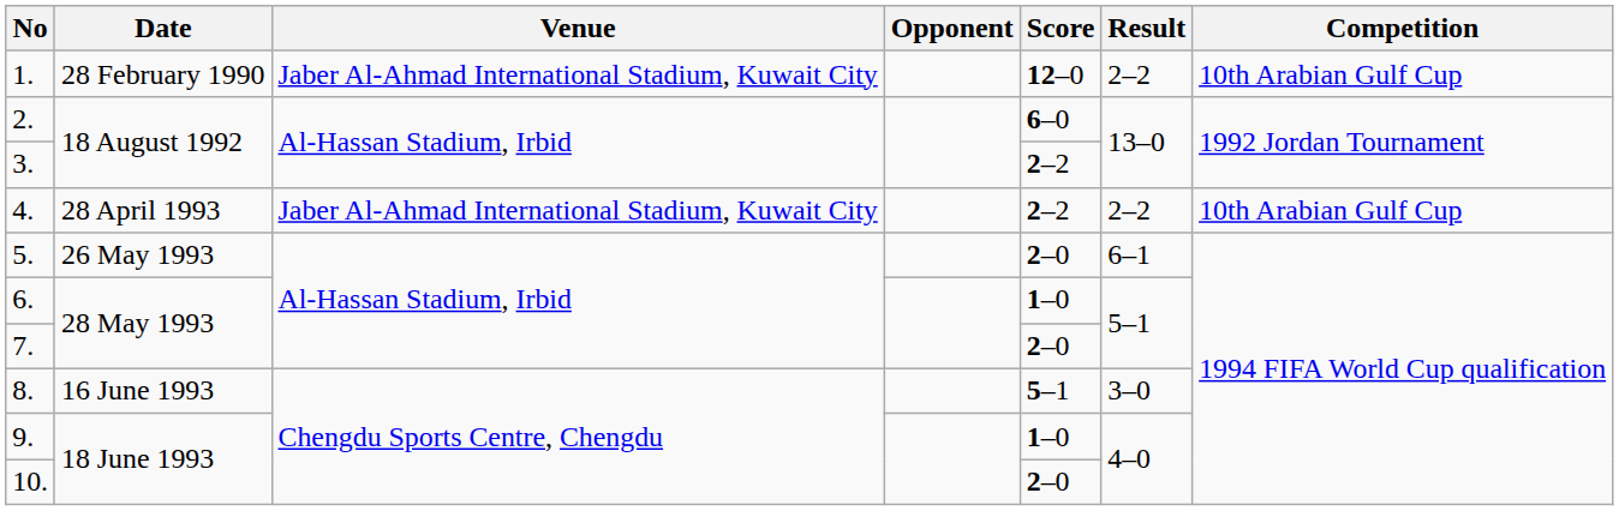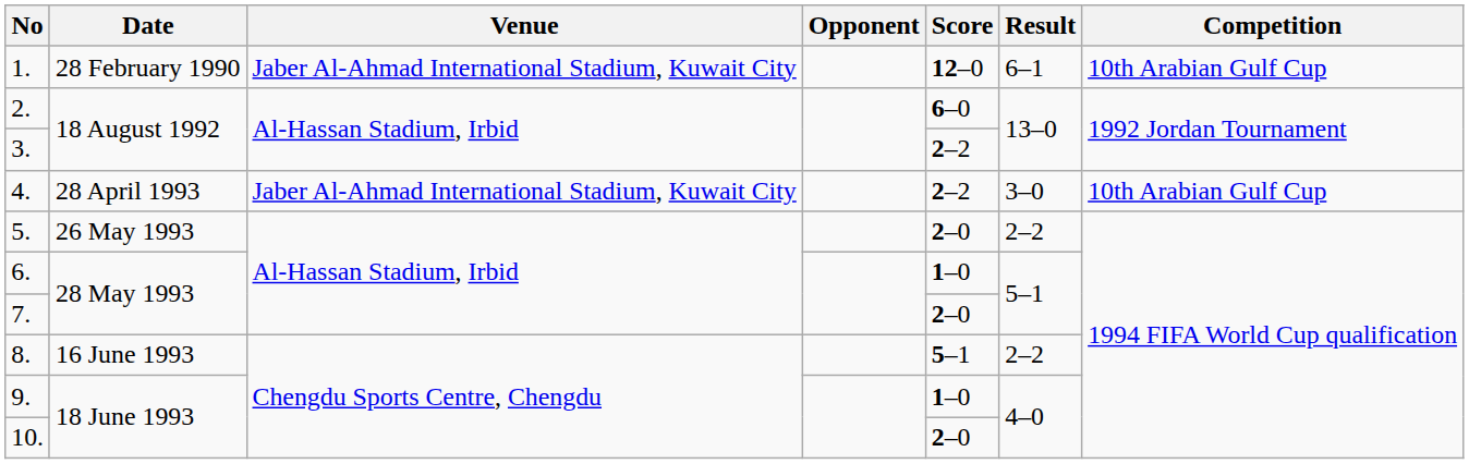 <table class="wikitable" style="font-size:100%;">
 <tr>
 <th>No</th>
 <th>Date</th>
 <th>Venue</th>
 <th>Opponent</th>
 <th>Score</th>
 <th>Result</th>
 <th>Competition</th>
 </tr>
 <tr>
 <td>1.</td>
 <td>28 February 1990</td>
 <td><a href='#'>Jaber Al-Ahmad International Stadium</a>, <a href='#'>Kuwait City</a></td>
 <td></td>
 <td><strong>12</strong>–0</td>
-<td>2–2</td>
+<td>6–1</td>
 <td><a href='#'>10th Arabian Gulf Cup</a></td>
 </tr>
 <tr>
 <td>2.</td>
 <td rowspan="2">18 August 1992</td>
 <td rowspan="2"><a href='#'>Al-Hassan Stadium</a>, <a href='#'>Irbid</a></td>
 <td rowspan="2"></td>
 <td><strong>6</strong>–0</td>
 <td rowspan="2">13–0</td>
 <td rowspan="2"><a href='#'>1992 Jordan Tournament</a></td>
 </tr>
 <tr>
 <td>3.</td>
 <td><strong>2</strong>–2</td>
 </tr>
 <tr>
 <td>4.</td>
 <td>28 April 1993</td>
 <td><a href='#'>Jaber Al-Ahmad International Stadium</a>, <a href='#'>Kuwait City</a></td>
 <td></td>
 <td><strong>2</strong>–2</td>
-<td>2–2</td>
+<td>3–0</td>
 <td><a href='#'>10th Arabian Gulf Cup</a></td>
 </tr>
 <tr>
 <td>5.</td>
 <td>26 May 1993</td>
 <td rowspan="3"><a href='#'>Al-Hassan Stadium</a>, <a href='#'>Irbid</a></td>
 <td></td>
 <td><strong>2</strong>–0</td>
-<td>6–1</td>
+<td>2–2</td>
 <td rowspan="6"><a href='#'>1994 FIFA World Cup qualification</a></td>
 </tr>
 <tr>
 <td>6.</td>
 <td rowspan="2">28 May 1993</td>
 <td rowspan="2"></td>
 <td><strong>1</strong>–0</td>
 <td rowspan="2">5–1</td>
 </tr>
 <tr>
 <td>7.</td>
 <td><strong>2</strong>–0</td>
 </tr>
 <tr>
 <td>8.</td>
 <td>16 June 1993</td>
 <td rowspan="3"><a href='#'>Chengdu Sports Centre</a>, <a href='#'>Chengdu</a></td>
 <td></td>
 <td><strong>5</strong>–1</td>
-<td>3–0</td>
+<td>2–2</td>
 </tr>
 <tr>
 <td>9.</td>
 <td rowspan="2">18 June 1993</td>
 <td rowspan="2"></td>
 <td><strong>1</strong>–0</td>
 <td rowspan="2">4–0</td>
 </tr>
 <tr>
 <td>10.</td>
 <td><strong>2</strong>–0</td>
 </tr>
 </table>
